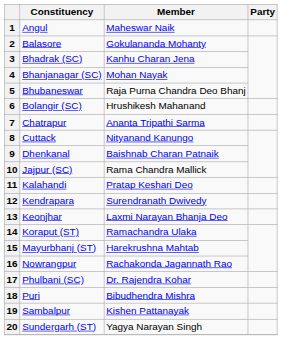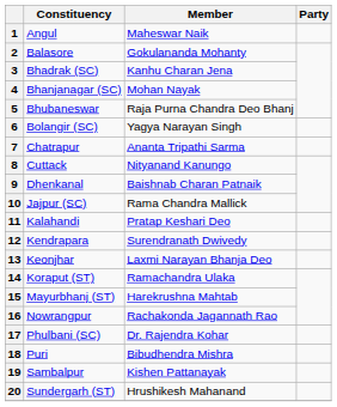 <table class="wikitable sortable">
 <tr>
 <th></th>
 <th>Constituency</th>
 <th>Member</th>
 <th colspan=2>Party</th>
 </tr>
 <tr>
 <th>1</th>
 <td><a href='#'>Angul</a></td>
 <td><a href='#'>Maheswar Naik</a></td>
 <td></td>
 </tr>
 <tr>
 <th>2</th>
 <td><a href='#'>Balasore</a></td>
 <td><a href='#'>Gokulananda Mohanty</a></td>
 </tr>
 <tr>
 <th>3</th>
 <td><a href='#'>Bhadrak (SC)</a></td>
 <td><a href='#'>Kanhu Charan Jena</a></td>
 </tr>
 <tr>
 <th>4</th>
 <td><a href='#'>Bhanjanagar (SC)</a></td>
 <td><a href='#'>Mohan Nayak</a></td>
 </tr>
 <tr>
 <th>5</th>
 <td><a href='#'>Bhubaneswar</a></td>
 <td>Raja Purna Chandra Deo Bhanj</td>
 </tr>
 <tr>
 <th>6</th>
 <td><a href='#'>Bolangir (SC)</a></td>
-<td>Hrushikesh Mahanand</td>
+<td>Yagya Narayan Singh</td>
 <td></td>
 </tr>
 <tr>
 <th>7</th>
 <td><a href='#'>Chatrapur</a></td>
 <td><a href='#'>Ananta Tripathi Sarma</a></td>
 <td></td>
 </tr>
 <tr>
 <th>8</th>
 <td><a href='#'>Cuttack</a></td>
 <td><a href='#'>Nityanand Kanungo</a></td>
 </tr>
 <tr>
 <th>9</th>
 <td><a href='#'>Dhenkanal</a></td>
 <td><a href='#'>Baishnab Charan Patnaik</a></td>
 </tr>
 <tr>
 <th>10</th>
 <td><a href='#'>Jajpur (SC)</a></td>
 <td>Rama Chandra Mallick</td>
 </tr>
 <tr>
 <th>11</th>
 <td><a href='#'>Kalahandi</a></td>
 <td><a href='#'>Pratap Keshari Deo</a></td>
 <td></td>
 </tr>
 <tr>
 <th>12</th>
 <td><a href='#'>Kendrapara</a></td>
 <td><a href='#'>Surendranath Dwivedy</a></td>
 <td></td>
 </tr>
 <tr>
 <th>13</th>
 <td><a href='#'>Keonjhar</a></td>
 <td><a href='#'>Laxmi Narayan Bhanja Deo</a></td>
 <td></td>
 </tr>
 <tr>
 <th>14</th>
 <td><a href='#'>Koraput (ST)</a></td>
 <td><a href='#'>Ramachandra Ulaka</a></td>
 </tr>
 <tr>
 <th>15</th>
 <td><a href='#'>Mayurbhanj (ST)</a></td>
 <td><a href='#'>Harekrushna Mahtab</a></td>
 </tr>
 <tr>
 <th>16</th>
 <td><a href='#'>Nowrangpur</a></td>
 <td><a href='#'>Rachakonda Jagannath Rao</a></td>
 </tr>
 <tr>
 <th>17</th>
 <td><a href='#'>Phulbani (SC)</a></td>
 <td><a href='#'>Dr. Rajendra Kohar</a></td>
 <td></td>
 </tr>
 <tr>
 <th>18</th>
 <td><a href='#'>Puri</a></td>
 <td><a href='#'>Bibudhendra Mishra</a></td>
 <td></td>
 </tr>
 <tr>
 <th>19</th>
 <td><a href='#'>Sambalpur</a></td>
 <td><a href='#'>Kishen Pattanayak</a></td>
 <td></td>
 </tr>
 <tr>
 <th>20</th>
 <td><a href='#'>Sundergarh (ST)</a></td>
-<td>Yagya Narayan Singh</td>
+<td>Hrushikesh Mahanand</td>
 <td></td>
 </tr>
 <tr>
 </tr>
 </table>
